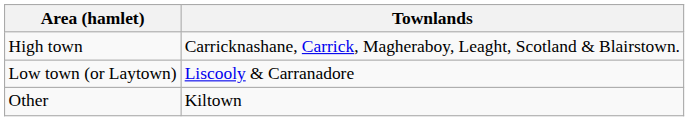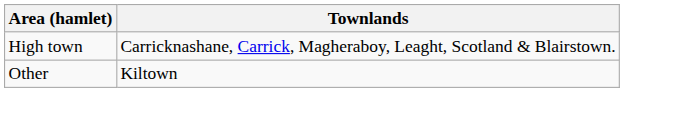 <table class="wikitable">
 <tr>
 <th>Area (hamlet)</th>
 <th>Townlands</th>
 </tr>
 <tr>
 <td>High town</td>
 <td>Carricknashane, <a href='#'>Carrick</a>, Magheraboy, Leaght, Scotland & Blairstown.</td>
 </tr>
 <tr>
-<td>Low town (or Laytown)</td>
-<td><a href='#'>Liscooly</a> & Carranadore</td>
-</tr>
-<tr>
 <td>Other</td>
 <td>Kiltown</td>
 </tr>
 </table>
